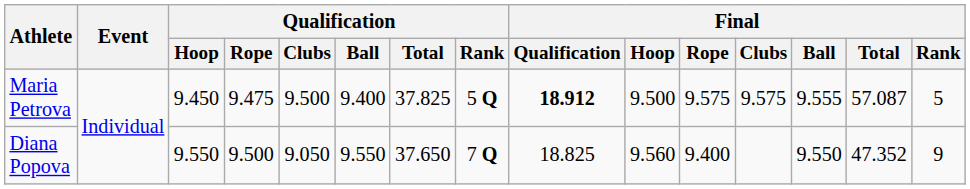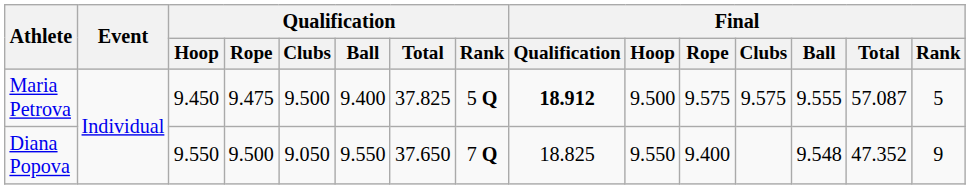 <table class=wikitable style="font-size:90%">
 <tr>
 <th rowspan=2>Athlete</th>
 <th rowspan=2>Event</th>
 <th colspan=6>Qualification</th>
 <th colspan=7>Final</th>
 </tr>
 <tr style="font-size:95%">
 <th>Hoop</th>
 <th>Rope</th>
 <th>Clubs</th>
 <th>Ball</th>
 <th>Total</th>
 <th>Rank</th>
 <th>Qualification</th>
 <th>Hoop</th>
 <th>Rope</th>
 <th>Clubs</th>
 <th>Ball</th>
 <th>Total</th>
 <th>Rank</th>
 </tr>
 <tr align=center>
 <td align=left><a href='#'>Maria Petrova</a></td>
 <td align=left rowspan=2><a href='#'>Individual</a></td>
 <td>9.450</td>
 <td>9.475</td>
 <td>9.500</td>
 <td>9.400</td>
 <td>37.825</td>
 <td>5 <strong>Q</strong></td>
 <td><strong>18.912</strong></td>
 <td>9.500</td>
 <td>9.575</td>
 <td>9.575</td>
 <td>9.555</td>
 <td>57.087</td>
 <td>5</td>
 </tr>
 <tr align=center>
 <td align=left><a href='#'>Diana Popova</a></td>
 <td>9.550</td>
 <td>9.500</td>
 <td>9.050</td>
 <td>9.550</td>
 <td>37.650</td>
 <td>7 <strong>Q</strong></td>
 <td>18.825</td>
-<td>9.560</td>
+<td>9.550</td>
 <td>9.400</td>
 <td></td>
-<td>9.550</td>
+<td>9.548</td>
 <td>47.352</td>
 <td>9</td>
 </tr>
 </table>
